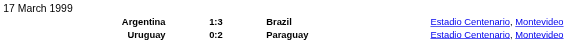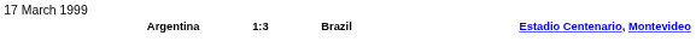 <table width=100% cellspacing=1>
 <tr>
 <th width=20%></th>
 <th width=12%></th>
 <th width=20%></th>
 <th width=33%></th>
 </tr>
 <tr>
 <td>17 March 1999</td>
 </tr>
 <tr style=font-size:90%>
 <td align=right><strong>Argentina</strong></td>
 <td align=center><strong>1:3</strong></td>
 <td><strong>Brazil</strong></td>
-<td><a href='#'>Estadio Centenario</a>, <a href='#'>Montevideo</a></td>
-<td></td>
-</tr>
-<tr style=font-size:90%>
-<td align=right><strong>Uruguay</strong></td>
-<td align=center><strong>0:2</strong></td>
-<td><strong>Paraguay</strong></td>
-<td><a href='#'>Estadio Centenario</a>, <a href='#'>Montevideo</a></td>
+<td><strong><a href='#'>Estadio Centenario</a>, <a href='#'>Montevideo</a></strong></td>
 <td></td>
 </tr>
 </table>
